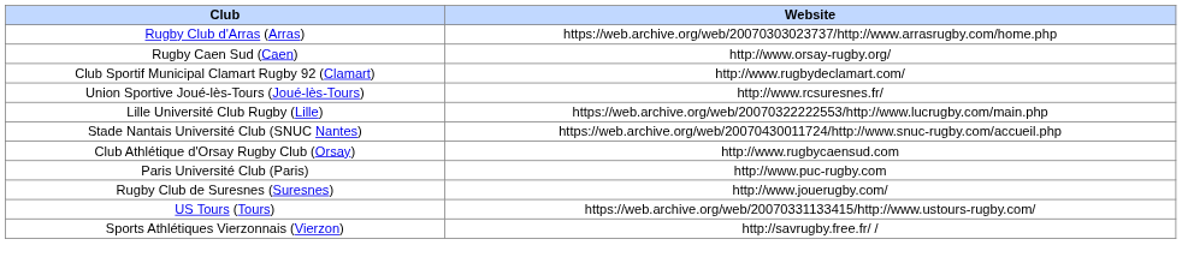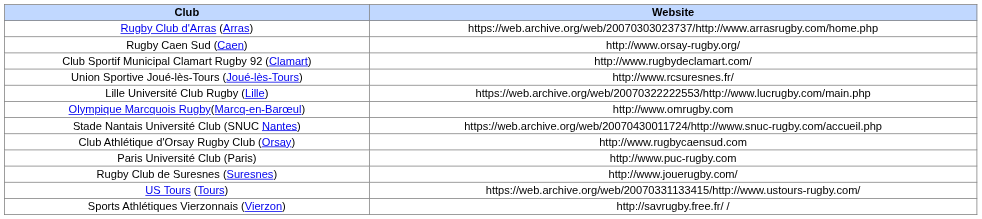 <table border=1 style="border-collapse:collapse; font-size:90%;" cellpadding=2 cellspacing=0 width=100%>
 <tr bgcolor=#C1D8FF align=center>
 <th>Club</th>
 <th>Website</th>
 </tr>
 <tr align=center>
 <td><a href='#'>Rugby Club d'Arras</a> (<a href='#'>Arras</a>)</td>
 <td>https://web.archive.org/web/20070303023737/http://www.arrasrugby.com/home.php</td>
 </tr>
 <tr align=center>
 <td>Rugby Caen Sud (<a href='#'>Caen</a>)</td>
 <td>http://www.orsay-rugby.org/</td>
 </tr>
 <tr align=center>
 <td>Club Sportif Municipal Clamart Rugby 92 (<a href='#'>Clamart</a>)</td>
 <td>http://www.rugbydeclamart.com/</td>
 </tr>
 <tr align=center>
 <td>Union Sportive Joué-lès-Tours (<a href='#'>Joué-lès-Tours</a>)</td>
 <td>http://www.rcsuresnes.fr/</td>
 </tr>
 <tr align=center>
 <td>Lille Université Club Rugby (<a href='#'>Lille</a>)</td>
 <td>https://web.archive.org/web/20070322222553/http://www.lucrugby.com/main.php</td>
 </tr>
 <tr align=center>
+<td><a href='#'>Olympique Marcquois Rugby</a>(<a href='#'>Marcq-en-Barœul</a>)</td>
+<td>http://www.omrugby.com</td>
+</tr>
+<tr align=center>
 <td>Stade Nantais Université Club (SNUC <a href='#'>Nantes</a>)</td>
 <td>https://web.archive.org/web/20070430011724/http://www.snuc-rugby.com/accueil.php</td>
 </tr>
 <tr align=center>
 <td>Club Athlétique d'Orsay Rugby Club (<a href='#'>Orsay</a>)</td>
 <td>http://www.rugbycaensud.com</td>
 </tr>
 <tr align=center>
 <td>Paris Université Club (Paris)</td>
 <td>http://www.puc-rugby.com</td>
 </tr>
 <tr align=center>
 <td>Rugby Club de Suresnes (<a href='#'>Suresnes</a>)</td>
 <td>http://www.jouerugby.com/</td>
 </tr>
 <tr align=center>
 <td><a href='#'>US Tours</a> (<a href='#'>Tours</a>)</td>
 <td>https://web.archive.org/web/20070331133415/http://www.ustours-rugby.com/</td>
 </tr>
 <tr align=center>
 <td>Sports Athlétiques Vierzonnais (<a href='#'>Vierzon</a>)</td>
 <td>http://savrugby.free.fr/ /</td>
 </tr>
 </table>
